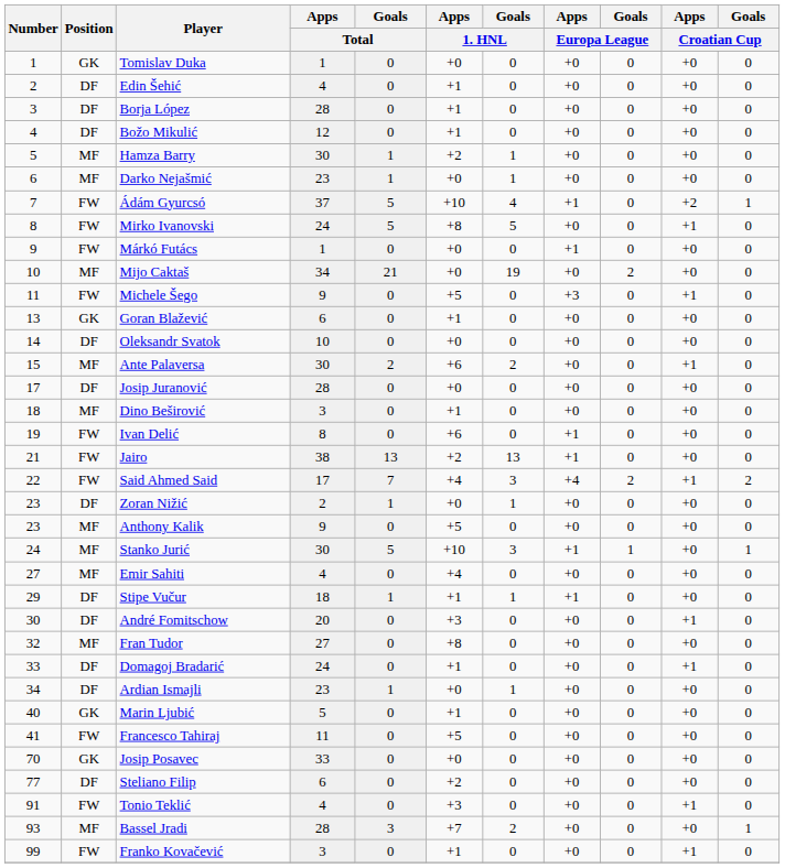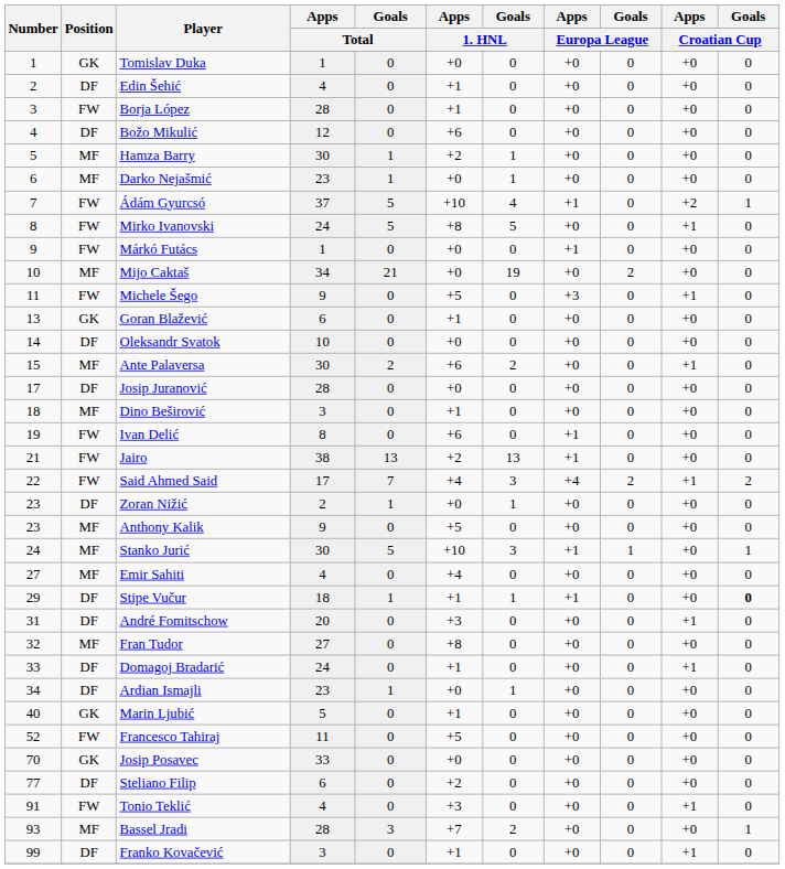 <table class="wikitable sortable" style="font-size: 95%; text-align: center;">
 <tr>
 <th width=40 rowspan="2" align="center">Number</th>
 <th width=40 rowspan="2" align="center">Position</th>
 <th width=180 rowspan="2" align="center">Player</th>
 <th>Apps</th>
 <th>Goals</th>
 <th>Apps</th>
 <th>Goals</th>
 <th>Apps</th>
 <th>Goals</th>
 <th>Apps</th>
 <th>Goals</th>
 </tr>
 <tr>
 <th class="unsortable" width=140 colspan="2" align="center">Total</th>
 <th class="unsortable" width=120 colspan="2" align="center"><a href='#'>1. HNL</a></th>
 <th class="unsortable" width=120 colspan="2" align="center"><a href='#'>Europa League</a></th>
 <th class="unsortable" width=120 colspan="2" align="center"><a href='#'>Croatian Cup</a></th>
 </tr>
 <tr>
 <td>1</td>
 <td>GK</td>
 <td style="text-align:left;"> <a href='#'>Tomislav Duka</a></td>
 <td style="background: #F0F0F0">1</td>
 <td style="background: #F0F0F0">0</td>
 <td>+0</td>
 <td>0</td>
 <td>+0</td>
 <td>0</td>
 <td>+0</td>
 <td>0</td>
 </tr>
 <tr>
 <td>2</td>
 <td>DF</td>
 <td style="text-align:left;"> <a href='#'>Edin Šehić</a></td>
 <td style="background: #F0F0F0">4</td>
 <td style="background: #F0F0F0">0</td>
 <td>+1</td>
 <td>0</td>
 <td>+0</td>
 <td>0</td>
 <td>+0</td>
 <td>0</td>
 </tr>
 <tr>
 <td>3</td>
-<td>DF</td>
+<td>FW</td>
 <td style="text-align:left;"> <a href='#'>Borja López</a></td>
 <td style="background: #F0F0F0">28</td>
 <td style="background: #F0F0F0">0</td>
 <td>+1</td>
 <td>0</td>
 <td>+0</td>
 <td>0</td>
 <td>+0</td>
 <td>0</td>
 </tr>
 <tr>
 <td>4</td>
 <td>DF</td>
 <td style="text-align:left;"> <a href='#'>Božo Mikulić</a></td>
 <td style="background: #F0F0F0">12</td>
 <td style="background: #F0F0F0">0</td>
-<td>+1</td>
+<td>+6</td>
 <td>0</td>
 <td>+0</td>
 <td>0</td>
 <td>+0</td>
 <td>0</td>
 </tr>
 <tr>
 <td>5</td>
 <td>MF</td>
 <td style="text-align:left;"> <a href='#'>Hamza Barry</a></td>
 <td style="background: #F0F0F0">30</td>
 <td style="background: #F0F0F0">1</td>
 <td>+2</td>
 <td>1</td>
 <td>+0</td>
 <td>0</td>
 <td>+0</td>
 <td>0</td>
 </tr>
 <tr>
 <td>6</td>
 <td>MF</td>
 <td style="text-align:left;"> <a href='#'>Darko Nejašmić</a></td>
 <td style="background: #F0F0F0">23</td>
 <td style="background: #F0F0F0">1</td>
 <td>+0</td>
 <td>1</td>
 <td>+0</td>
 <td>0</td>
 <td>+0</td>
 <td>0</td>
 </tr>
 <tr>
 <td>7</td>
 <td>FW</td>
 <td style="text-align:left;"> <a href='#'>Ádám Gyurcsó</a></td>
 <td style="background: #F0F0F0">37</td>
 <td style="background: #F0F0F0">5</td>
 <td>+10</td>
 <td>4</td>
 <td>+1</td>
 <td>0</td>
 <td>+2</td>
 <td>1</td>
 </tr>
 <tr>
 <td>8</td>
 <td>FW</td>
 <td style="text-align:left;"> <a href='#'>Mirko Ivanovski</a></td>
 <td style="background: #F0F0F0">24</td>
 <td style="background: #F0F0F0">5</td>
 <td>+8</td>
 <td>5</td>
 <td>+0</td>
 <td>0</td>
 <td>+1</td>
 <td>0</td>
 </tr>
 <tr>
 <td>9</td>
 <td>FW</td>
 <td style="text-align:left;"> <a href='#'>Márkó Futács</a></td>
 <td style="background: #F0F0F0">1</td>
 <td style="background: #F0F0F0">0</td>
 <td>+0</td>
 <td>0</td>
 <td>+1</td>
 <td>0</td>
 <td>+0</td>
 <td>0</td>
 </tr>
 <tr>
 <td>10</td>
 <td>MF</td>
 <td style="text-align:left;"> <a href='#'>Mijo Caktaš</a></td>
 <td style="background: #F0F0F0">34</td>
 <td style="background: #F0F0F0">21</td>
 <td>+0</td>
 <td>19</td>
 <td>+0</td>
 <td>2</td>
 <td>+0</td>
 <td>0</td>
 </tr>
 <tr>
 <td>11</td>
 <td>FW</td>
 <td style="text-align:left;"> <a href='#'>Michele Šego</a></td>
 <td style="background: #F0F0F0">9</td>
 <td style="background: #F0F0F0">0</td>
 <td>+5</td>
 <td>0</td>
 <td>+3</td>
 <td>0</td>
 <td>+1</td>
 <td>0</td>
 </tr>
 <tr>
 <td>13</td>
 <td>GK</td>
 <td style="text-align:left;"> <a href='#'>Goran Blažević</a></td>
 <td style="background: #F0F0F0">6</td>
 <td style="background: #F0F0F0">0</td>
 <td>+1</td>
 <td>0</td>
 <td>+0</td>
 <td>0</td>
 <td>+0</td>
 <td>0</td>
 </tr>
 <tr>
 <td>14</td>
 <td>DF</td>
 <td style="text-align:left;"> <a href='#'>Oleksandr Svatok</a></td>
 <td style="background: #F0F0F0">10</td>
 <td style="background: #F0F0F0">0</td>
 <td>+0</td>
 <td>0</td>
 <td>+0</td>
 <td>0</td>
 <td>+0</td>
 <td>0</td>
 </tr>
 <tr>
 <td>15</td>
 <td>MF</td>
 <td style="text-align:left;"> <a href='#'>Ante Palaversa</a></td>
 <td style="background: #F0F0F0">30</td>
 <td style="background: #F0F0F0">2</td>
 <td>+6</td>
 <td>2</td>
 <td>+0</td>
 <td>0</td>
 <td>+1</td>
 <td>0</td>
 </tr>
 <tr>
 <td>17</td>
 <td>DF</td>
 <td style="text-align:left;"> <a href='#'>Josip Juranović</a></td>
 <td style="background: #F0F0F0">28</td>
 <td style="background: #F0F0F0">0</td>
 <td>+0</td>
 <td>0</td>
 <td>+0</td>
 <td>0</td>
 <td>+0</td>
 <td>0</td>
 </tr>
 <tr>
 <td>18</td>
 <td>MF</td>
 <td style="text-align:left;"> <a href='#'>Dino Beširović</a></td>
 <td style="background: #F0F0F0">3</td>
 <td style="background: #F0F0F0">0</td>
 <td>+1</td>
 <td>0</td>
 <td>+0</td>
 <td>0</td>
 <td>+0</td>
 <td>0</td>
 </tr>
 <tr>
 <td>19</td>
 <td>FW</td>
 <td style="text-align:left;"> <a href='#'>Ivan Delić</a></td>
 <td style="background: #F0F0F0">8</td>
 <td style="background: #F0F0F0">0</td>
 <td>+6</td>
 <td>0</td>
 <td>+1</td>
 <td>0</td>
 <td>+0</td>
 <td>0</td>
 </tr>
 <tr>
 <td>21</td>
 <td>FW</td>
 <td style="text-align:left;"> <a href='#'>Jairo</a></td>
 <td style="background: #F0F0F0">38</td>
 <td style="background: #F0F0F0">13</td>
 <td>+2</td>
 <td>13</td>
 <td>+1</td>
 <td>0</td>
 <td>+0</td>
 <td>0</td>
 </tr>
 <tr>
 <td>22</td>
 <td>FW</td>
 <td style="text-align:left;"> <a href='#'>Said Ahmed Said</a></td>
 <td style="background: #F0F0F0">17</td>
 <td style="background: #F0F0F0">7</td>
 <td>+4</td>
 <td>3</td>
 <td>+4</td>
 <td>2</td>
 <td>+1</td>
 <td>2</td>
 </tr>
 <tr>
 <td>23</td>
 <td>DF</td>
 <td style="text-align:left;"> <a href='#'>Zoran Nižić</a></td>
 <td style="background: #F0F0F0">2</td>
 <td style="background: #F0F0F0">1</td>
 <td>+0</td>
 <td>1</td>
 <td>+0</td>
 <td>0</td>
 <td>+0</td>
 <td>0</td>
 </tr>
 <tr>
 <td>23</td>
 <td>MF</td>
 <td style="text-align:left;"> <a href='#'>Anthony Kalik</a></td>
 <td style="background: #F0F0F0">9</td>
 <td style="background: #F0F0F0">0</td>
 <td>+5</td>
 <td>0</td>
 <td>+0</td>
 <td>0</td>
 <td>+0</td>
 <td>0</td>
 </tr>
 <tr>
 <td>24</td>
 <td>MF</td>
 <td style="text-align:left;"> <a href='#'>Stanko Jurić</a></td>
 <td style="background: #F0F0F0">30</td>
 <td style="background: #F0F0F0">5</td>
 <td>+10</td>
 <td>3</td>
 <td>+1</td>
 <td>1</td>
 <td>+0</td>
 <td>1</td>
 </tr>
 <tr>
 <td>27</td>
 <td>MF</td>
 <td style="text-align:left;"> <a href='#'>Emir Sahiti</a></td>
 <td style="background: #F0F0F0">4</td>
 <td style="background: #F0F0F0">0</td>
 <td>+4</td>
 <td>0</td>
 <td>+0</td>
 <td>0</td>
 <td>+0</td>
 <td>0</td>
 </tr>
 <tr>
 <td>29</td>
 <td>DF</td>
 <td style="text-align:left;"> <a href='#'>Stipe Vučur</a></td>
 <td style="background: #F0F0F0">18</td>
 <td style="background: #F0F0F0">1</td>
 <td>+1</td>
 <td>1</td>
 <td>+1</td>
 <td>0</td>
 <td>+0</td>
-<td>0</td>
+<td><strong>0</strong></td>
 </tr>
 <tr>
-<td>30</td>
+<td>31</td>
 <td>DF</td>
 <td style="text-align:left;"> <a href='#'>André Fomitschow</a></td>
 <td style="background: #F0F0F0">20</td>
 <td style="background: #F0F0F0">0</td>
 <td>+3</td>
 <td>0</td>
 <td>+0</td>
 <td>0</td>
 <td>+1</td>
 <td>0</td>
 </tr>
 <tr>
 <td>32</td>
 <td>MF</td>
 <td style="text-align:left;"> <a href='#'>Fran Tudor</a></td>
 <td style="background: #F0F0F0">27</td>
 <td style="background: #F0F0F0">0</td>
 <td>+8</td>
 <td>0</td>
 <td>+0</td>
 <td>0</td>
 <td>+0</td>
 <td>0</td>
 </tr>
 <tr>
 <td>33</td>
 <td>DF</td>
 <td style="text-align:left;"> <a href='#'>Domagoj Bradarić</a></td>
 <td style="background: #F0F0F0">24</td>
 <td style="background: #F0F0F0">0</td>
 <td>+1</td>
 <td>0</td>
 <td>+0</td>
 <td>0</td>
 <td>+1</td>
 <td>0</td>
 </tr>
 <tr>
 <td>34</td>
 <td>DF</td>
 <td style="text-align:left;"> <a href='#'>Ardian Ismajli</a></td>
 <td style="background: #F0F0F0">23</td>
 <td style="background: #F0F0F0">1</td>
 <td>+0</td>
 <td>1</td>
 <td>+0</td>
 <td>0</td>
 <td>+0</td>
 <td>0</td>
 </tr>
 <tr>
 <td>40</td>
 <td>GK</td>
 <td style="text-align:left;"> <a href='#'>Marin Ljubić</a></td>
 <td style="background: #F0F0F0">5</td>
 <td style="background: #F0F0F0">0</td>
 <td>+1</td>
 <td>0</td>
 <td>+0</td>
 <td>0</td>
 <td>+0</td>
 <td>0</td>
 </tr>
 <tr>
-<td>41</td>
+<td>52</td>
 <td>FW</td>
 <td style="text-align:left;"> <a href='#'>Francesco Tahiraj</a></td>
 <td style="background: #F0F0F0">11</td>
 <td style="background: #F0F0F0">0</td>
 <td>+5</td>
 <td>0</td>
 <td>+0</td>
 <td>0</td>
 <td>+0</td>
 <td>0</td>
 </tr>
 <tr>
 <td>70</td>
 <td>GK</td>
 <td style="text-align:left;"> <a href='#'>Josip Posavec</a></td>
 <td style="background: #F0F0F0">33</td>
 <td style="background: #F0F0F0">0</td>
 <td>+0</td>
 <td>0</td>
 <td>+0</td>
 <td>0</td>
 <td>+0</td>
 <td>0</td>
 </tr>
 <tr>
 <td>77</td>
 <td>DF</td>
 <td style="text-align:left;"> <a href='#'>Steliano Filip</a></td>
 <td style="background: #F0F0F0">6</td>
 <td style="background: #F0F0F0">0</td>
 <td>+2</td>
 <td>0</td>
 <td>+0</td>
 <td>0</td>
 <td>+0</td>
 <td>0</td>
 </tr>
 <tr>
 <td>91</td>
 <td>FW</td>
 <td style="text-align:left;"> <a href='#'>Tonio Teklić</a></td>
 <td style="background: #F0F0F0">4</td>
 <td style="background: #F0F0F0">0</td>
 <td>+3</td>
 <td>0</td>
 <td>+0</td>
 <td>0</td>
 <td>+1</td>
 <td>0</td>
 </tr>
 <tr>
 <td>93</td>
 <td>MF</td>
 <td style="text-align:left;"> <a href='#'>Bassel Jradi</a></td>
 <td style="background: #F0F0F0">28</td>
 <td style="background: #F0F0F0">3</td>
 <td>+7</td>
 <td>2</td>
 <td>+0</td>
 <td>0</td>
 <td>+0</td>
 <td>1</td>
 </tr>
 <tr>
 <td>99</td>
-<td>FW</td>
+<td>DF</td>
 <td style="text-align:left;"> <a href='#'>Franko Kovačević</a></td>
 <td style="background: #F0F0F0">3</td>
 <td style="background: #F0F0F0">0</td>
 <td>+1</td>
 <td>0</td>
 <td>+0</td>
 <td>0</td>
 <td>+1</td>
 <td>0</td>
 </tr>
 <tr>
 </tr>
 </table>
